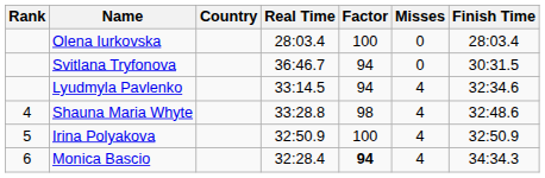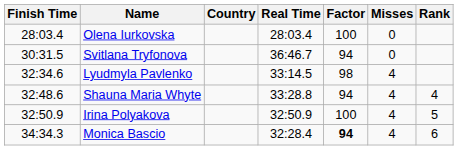 <table class="wikitable sortable" style="text-align:center">
 <tr>
-<th>Rank</th>
+<th>Finish Time</th>
 <th>Name</th>
 <th>Country</th>
 <th>Real Time</th>
 <th>Factor</th>
 <th>Misses</th>
-<th>Finish Time</th>
+<th>Rank</th>
 </tr>
 <tr>
-<td></td>
+<td>28:03.4</td>
 <td align=left><a href='#'>Olena Iurkovska</a></td>
 <td align=left></td>
 <td>28:03.4</td>
 <td>100</td>
 <td>0</td>
-<td>28:03.4</td>
+<td></td>
 </tr>
 <tr>
-<td></td>
+<td>30:31.5</td>
 <td align=left><a href='#'>Svitlana Tryfonova</a></td>
 <td align=left></td>
 <td>36:46.7</td>
 <td>94</td>
 <td>0</td>
-<td>30:31.5</td>
+<td></td>
 </tr>
 <tr>
-<td></td>
+<td>32:34.6</td>
 <td align=left><a href='#'>Lyudmyla Pavlenko</a></td>
 <td align=left></td>
 <td>33:14.5</td>
-<td>94</td>
+<td>98</td>
 <td>4</td>
-<td>32:34.6</td>
+<td></td>
 </tr>
 <tr>
-<td>4</td>
+<td>32:48.6</td>
 <td align=left><a href='#'>Shauna Maria Whyte</a></td>
 <td align=left></td>
 <td>33:28.8</td>
-<td>98</td>
+<td>94</td>
 <td>4</td>
-<td>32:48.6</td>
+<td>4</td>
 </tr>
 <tr>
-<td>5</td>
+<td>32:50.9</td>
 <td align=left><a href='#'>Irina Polyakova</a></td>
 <td align=left></td>
 <td>32:50.9</td>
 <td>100</td>
 <td>4</td>
-<td>32:50.9</td>
+<td>5</td>
 </tr>
 <tr>
-<td>6</td>
+<td>34:34.3</td>
 <td align=left><a href='#'>Monica Bascio</a></td>
 <td align=left></td>
 <td>32:28.4</td>
 <td><strong>94</strong></td>
 <td>4</td>
-<td>34:34.3</td>
+<td>6</td>
 </tr>
 </table>
